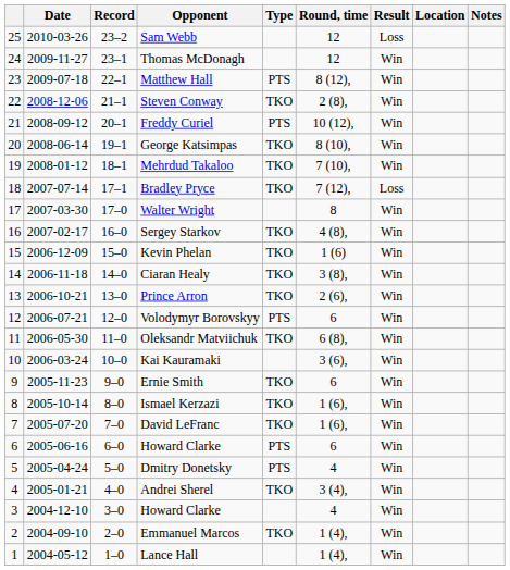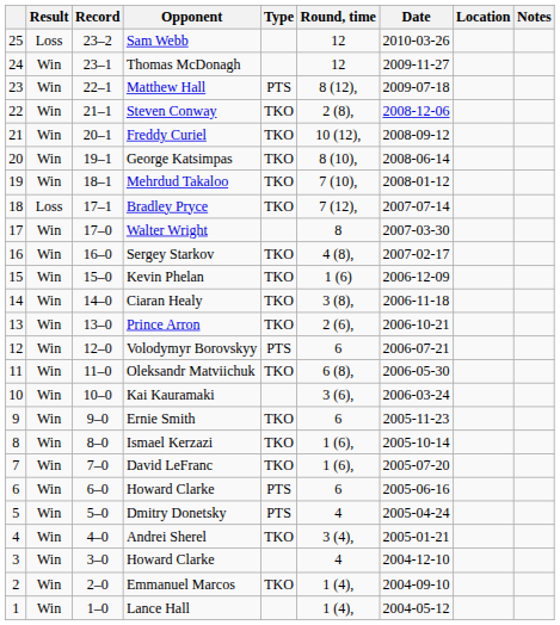 <table class="wikitable" style="text-align:center; font-size:95%">
 <tr>
 <th></th>
-<th>Date</th>
+<th>Result</th>
 <th>Record</th>
 <th>Opponent</th>
 <th>Type</th>
 <th>Round, time</th>
-<th>Result</th>
+<th>Date</th>
 <th>Location</th>
 <th>Notes</th>
 </tr>
 <tr>
 <td>25</td>
-<td>2010-03-26</td>
+<td>Loss</td>
 <td>23–2</td>
 <td style="text-align:left;"> <a href='#'>Sam Webb</a></td>
 <td></td>
 <td>12</td>
-<td>Loss</td>
+<td>2010-03-26</td>
 <td style="text-align:left;"> </td>
 <td style="text-align:left;"></td>
 </tr>
 <tr>
 <td>24</td>
-<td>2009-11-27</td>
+<td>Win</td>
 <td>23–1</td>
 <td style="text-align:left;"> Thomas McDonagh</td>
 <td></td>
 <td>12</td>
-<td>Win</td>
+<td>2009-11-27</td>
 <td style="text-align:left;"> </td>
 <td style="text-align:left;"></td>
 </tr>
 <tr>
 <td>23</td>
-<td>2009-07-18</td>
+<td>Win</td>
 <td>22–1</td>
 <td style="text-align:left;"> <a href='#'>Matthew Hall</a></td>
 <td>PTS</td>
 <td>8 (12), </td>
-<td>Win</td>
+<td>2009-07-18</td>
 <td style="text-align:left;"> </td>
 <td style="text-align:left;"></td>
 </tr>
 <tr>
 <td>22</td>
-<td><a href='#'>2008-12-06</a></td>
+<td>Win</td>
 <td>21–1</td>
 <td style="text-align:left;"> <a href='#'>Steven Conway</a></td>
 <td>TKO</td>
 <td>2 (8), </td>
-<td>Win</td>
+<td><a href='#'>2008-12-06</a></td>
 <td style="text-align:left;"> </td>
 <td style="text-align:left;"></td>
 </tr>
 <tr>
 <td>21</td>
-<td>2008-09-12</td>
+<td>Win</td>
 <td>20–1</td>
 <td style="text-align:left;"> <a href='#'>Freddy Curiel</a></td>
-<td>PTS</td>
+<td>TKO</td>
 <td>10 (12), </td>
-<td>Win</td>
+<td>2008-09-12</td>
 <td style="text-align:left;"> </td>
 <td style="text-align:left;"></td>
 </tr>
 <tr>
 <td>20</td>
-<td>2008-06-14</td>
+<td>Win</td>
 <td>19–1</td>
 <td style="text-align:left;"> George Katsimpas</td>
 <td>TKO</td>
 <td>8 (10), </td>
-<td>Win</td>
+<td>2008-06-14</td>
 <td style="text-align:left;"> </td>
 <td style="text-align:left;"></td>
 </tr>
 <tr>
 <td>19</td>
-<td>2008-01-12</td>
+<td>Win</td>
 <td>18–1</td>
 <td style="text-align:left;"> <a href='#'>Mehrdud Takaloo</a></td>
 <td>TKO</td>
 <td>7 (10), </td>
-<td>Win</td>
+<td>2008-01-12</td>
 <td style="text-align:left;"> </td>
 <td style="text-align:left;"></td>
 </tr>
 <tr>
 <td>18</td>
-<td>2007-07-14</td>
+<td>Loss</td>
 <td>17–1</td>
 <td style="text-align:left;"> <a href='#'>Bradley Pryce</a></td>
 <td>TKO</td>
 <td>7 (12), </td>
-<td>Loss</td>
+<td>2007-07-14</td>
 <td style="text-align:left;"> </td>
 <td style="text-align:left;"></td>
 </tr>
 <tr>
 <td>17</td>
-<td>2007-03-30</td>
+<td>Win</td>
 <td>17–0</td>
 <td style="text-align:left;"> <a href='#'>Walter Wright</a></td>
 <td></td>
 <td>8</td>
-<td>Win</td>
+<td>2007-03-30</td>
 <td style="text-align:left;"> </td>
 <td style="text-align:left;"></td>
 </tr>
 <tr>
 <td>16</td>
-<td>2007-02-17</td>
+<td>Win</td>
 <td>16–0</td>
 <td style="text-align:left;"> Sergey Starkov</td>
 <td>TKO</td>
 <td>4 (8), </td>
-<td>Win</td>
+<td>2007-02-17</td>
 <td style="text-align:left;"> </td>
 <td style="text-align:left;"></td>
 </tr>
 <tr>
 <td>15</td>
-<td>2006-12-09</td>
+<td>Win</td>
 <td>15–0</td>
 <td style="text-align:left;"> Kevin Phelan</td>
 <td>TKO</td>
 <td>1 (6)</td>
-<td>Win</td>
+<td>2006-12-09</td>
 <td style="text-align:left;"> </td>
 <td style="text-align:left;"></td>
 </tr>
 <tr>
 <td>14</td>
-<td>2006-11-18</td>
+<td>Win</td>
 <td>14–0</td>
 <td style="text-align:left;"> Ciaran Healy</td>
 <td>TKO</td>
 <td>3 (8), </td>
-<td>Win</td>
+<td>2006-11-18</td>
 <td style="text-align:left;"> </td>
 <td style="text-align:left;"></td>
 </tr>
 <tr>
 <td>13</td>
-<td>2006-10-21</td>
+<td>Win</td>
 <td>13–0</td>
 <td style="text-align:left;"> <a href='#'>Prince Arron</a></td>
 <td>TKO</td>
 <td>2 (6), </td>
-<td>Win</td>
+<td>2006-10-21</td>
 <td style="text-align:left;"> </td>
 <td style="text-align:left;"></td>
 </tr>
 <tr>
 <td>12</td>
-<td>2006-07-21</td>
+<td>Win</td>
 <td>12–0</td>
 <td style="text-align:left;"> Volodymyr Borovskyy</td>
 <td>PTS</td>
 <td>6</td>
-<td>Win</td>
+<td>2006-07-21</td>
 <td style="text-align:left;"> </td>
 <td style="text-align:left;"></td>
 </tr>
 <tr>
 <td>11</td>
-<td>2006-05-30</td>
+<td>Win</td>
 <td>11–0</td>
 <td style="text-align:left;"> Oleksandr Matviichuk</td>
 <td>TKO</td>
 <td>6 (8), </td>
-<td>Win</td>
+<td>2006-05-30</td>
 <td style="text-align:left;"> </td>
 <td style="text-align:left;"></td>
 </tr>
 <tr>
 <td>10</td>
-<td>2006-03-24</td>
+<td>Win</td>
 <td>10–0</td>
 <td style="text-align:left;"> Kai Kauramaki</td>
 <td></td>
 <td>3 (6), </td>
-<td>Win</td>
+<td>2006-03-24</td>
 <td style="text-align:left;"> </td>
 <td style="text-align:left;"></td>
 </tr>
 <tr>
 <td>9</td>
-<td>2005-11-23</td>
+<td>Win</td>
 <td>9–0</td>
 <td style="text-align:left;"> Ernie Smith</td>
 <td>TKO</td>
 <td>6</td>
-<td>Win</td>
+<td>2005-11-23</td>
 <td style="text-align:left;"> </td>
 <td style="text-align:left;"></td>
 </tr>
 <tr>
 <td>8</td>
-<td>2005-10-14</td>
+<td>Win</td>
 <td>8–0</td>
 <td style="text-align:left;"> Ismael Kerzazi</td>
 <td>TKO</td>
 <td>1 (6), </td>
-<td>Win</td>
+<td>2005-10-14</td>
 <td style="text-align:left;"> </td>
 <td style="text-align:left;"></td>
 </tr>
 <tr>
 <td>7</td>
-<td>2005-07-20</td>
+<td>Win</td>
 <td>7–0</td>
 <td style="text-align:left;"> David LeFranc</td>
 <td>TKO</td>
 <td>1 (6), </td>
-<td>Win</td>
+<td>2005-07-20</td>
 <td style="text-align:left;"> </td>
 <td style="text-align:left;"></td>
 </tr>
 <tr>
 <td>6</td>
-<td>2005-06-16</td>
+<td>Win</td>
 <td>6–0</td>
 <td style="text-align:left;"> Howard Clarke</td>
 <td>PTS</td>
 <td>6</td>
-<td>Win</td>
+<td>2005-06-16</td>
 <td style="text-align:left;"> </td>
 <td style="text-align:left;"></td>
 </tr>
 <tr>
 <td>5</td>
-<td>2005-04-24</td>
+<td>Win</td>
 <td>5–0</td>
 <td style="text-align:left;"> Dmitry Donetsky</td>
 <td>PTS</td>
 <td>4</td>
-<td>Win</td>
+<td>2005-04-24</td>
 <td style="text-align:left;"> </td>
 <td style="text-align:left;"></td>
 </tr>
 <tr>
 <td>4</td>
-<td>2005-01-21</td>
+<td>Win</td>
 <td>4–0</td>
 <td style="text-align:left;"> Andrei Sherel</td>
 <td>TKO</td>
 <td>3 (4), </td>
-<td>Win</td>
+<td>2005-01-21</td>
 <td style="text-align:left;"> </td>
 <td style="text-align:left;"></td>
 </tr>
 <tr>
 <td>3</td>
-<td>2004-12-10</td>
+<td>Win</td>
 <td>3–0</td>
 <td style="text-align:left;"> Howard Clarke</td>
 <td></td>
 <td>4</td>
-<td>Win</td>
+<td>2004-12-10</td>
 <td style="text-align:left;"> </td>
 <td style="text-align:left;"></td>
 </tr>
 <tr>
 <td>2</td>
-<td>2004-09-10</td>
+<td>Win</td>
 <td>2–0</td>
 <td style="text-align:left;"> Emmanuel Marcos</td>
 <td>TKO</td>
 <td>1 (4), </td>
-<td>Win</td>
+<td>2004-09-10</td>
 <td style="text-align:left;"> </td>
 <td style="text-align:left;"></td>
 </tr>
 <tr>
 <td>1</td>
-<td>2004-05-12</td>
+<td>Win</td>
 <td>1–0</td>
 <td style="text-align:left;"> Lance Hall</td>
 <td></td>
 <td>1 (4), </td>
-<td>Win</td>
+<td>2004-05-12</td>
 <td style="text-align:left;"> </td>
 <td style="text-align:left;"></td>
 </tr>
 </table>
